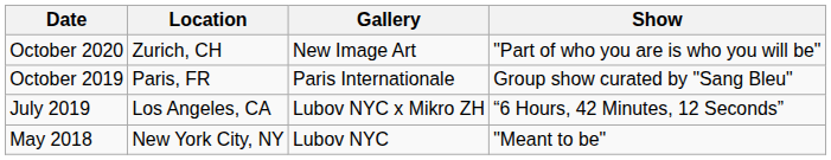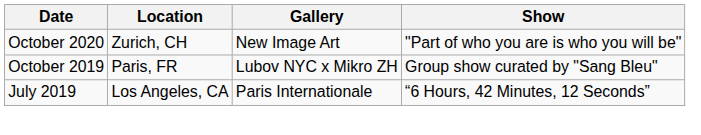 <table class="wikitable">
 <tr>
 <th>Date</th>
 <th>Location</th>
 <th>Gallery</th>
 <th>Show</th>
 </tr>
 <tr>
 <td>October 2020</td>
 <td>Zurich, CH</td>
 <td>New Image Art</td>
 <td>"Part of who you are is who you will be"</td>
 </tr>
 <tr>
 <td>October 2019</td>
 <td>Paris, FR</td>
-<td>Paris Internationale</td>
+<td>Lubov NYC x Mikro ZH</td>
 <td>Group show curated by "Sang Bleu"</td>
 </tr>
 <tr>
 <td>July 2019</td>
 <td>Los Angeles, CA</td>
-<td>Lubov NYC x Mikro ZH</td>
+<td>Paris Internationale</td>
 <td>“6 Hours, 42 Minutes, 12 Seconds”</td>
 </tr>
-<tr>
-<td>May 2018</td>
-<td>New York City, NY</td>
-<td>Lubov NYC</td>
-<td>"Meant to be"</td>
-</tr>
 </table>
